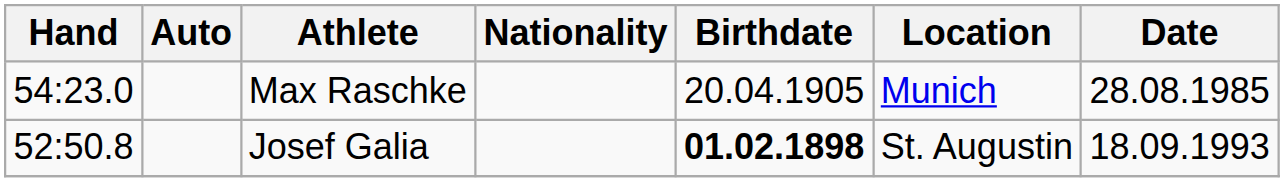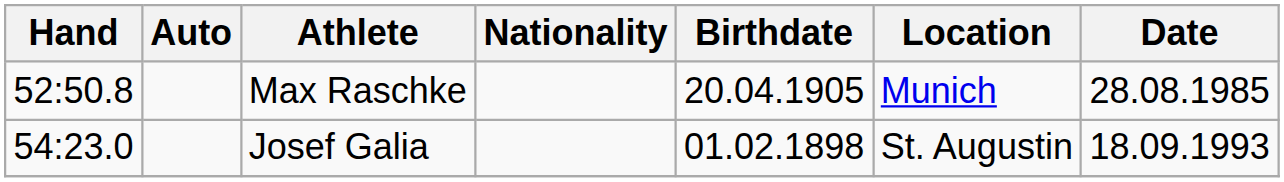 <table class="wikitable">
 <tr>
 <th>Hand</th>
 <th>Auto</th>
 <th>Athlete</th>
 <th>Nationality</th>
 <th>Birthdate</th>
 <th>Location</th>
 <th>Date</th>
 </tr>
 <tr>
-<td>54:23.0</td>
+<td>52:50.8</td>
 <td></td>
 <td>Max Raschke</td>
 <td></td>
 <td>20.04.1905</td>
 <td><a href='#'>Munich</a></td>
 <td>28.08.1985</td>
 </tr>
 <tr>
-<td>52:50.8</td>
+<td>54:23.0</td>
 <td></td>
 <td>Josef Galia</td>
 <td></td>
-<td><strong>01.02.1898</strong></td>
+<td>01.02.1898</td>
 <td>St. Augustin</td>
 <td>18.09.1993</td>
 </tr>
 <tr>
 </tr>
 </table>
